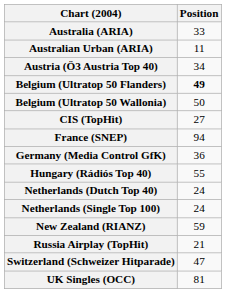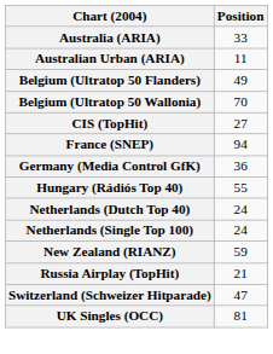 <table class="wikitable sortable plainrowheaders" style="text-align:center">
 <tr>
 <th scope="col">Chart (2004)</th>
 <th scope="col">Position</th>
 </tr>
 <tr>
 <th scope="row">Australia (ARIA)</th>
 <td>33</td>
 </tr>
 <tr>
 <th scope="row">Australian Urban (ARIA)</th>
 <td>11</td>
 </tr>
 <tr>
-<th scope="row">Austria (Ö3 Austria Top 40)</th>
-<td>34</td>
-</tr>
-<tr>
 <th scope="row">Belgium (Ultratop 50 Flanders)</th>
-<td><strong>49</strong></td>
+<td>49</td>
 </tr>
 <tr>
 <th scope="row">Belgium (Ultratop 50 Wallonia)</th>
-<td>50</td>
+<td>70</td>
 </tr>
 <tr>
 <th scope="row">CIS (TopHit)</th>
 <td>27</td>
 </tr>
 <tr>
 <th scope="row">France (SNEP)</th>
 <td>94</td>
 </tr>
 <tr>
 <th scope="row">Germany (Media Control GfK)</th>
 <td>36</td>
 </tr>
 <tr>
 <th scope="row">Hungary (Rádiós Top 40)</th>
 <td>55</td>
 </tr>
 <tr>
 <th scope="row">Netherlands (Dutch Top 40)</th>
 <td>24</td>
 </tr>
 <tr>
 <th scope="row">Netherlands (Single Top 100)</th>
 <td>24</td>
 </tr>
 <tr>
 <th scope="row">New Zealand (RIANZ)</th>
 <td>59</td>
 </tr>
 <tr>
 <th scope="row">Russia Airplay (TopHit)</th>
 <td>21</td>
 </tr>
 <tr>
 <th scope="row">Switzerland (Schweizer Hitparade)</th>
 <td>47</td>
 </tr>
 <tr>
 <th scope="row">UK Singles (OCC)</th>
 <td>81</td>
 </tr>
 </table>
